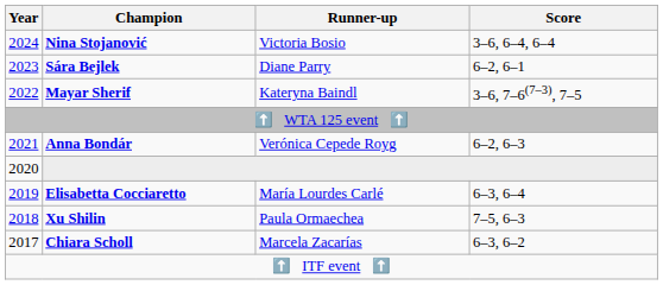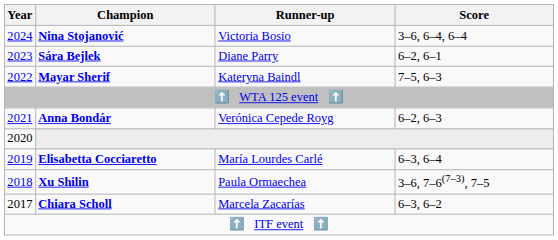 <table class="wikitable" style="font-size:90%">
 <tr>
 <th>Year</th>
 <th width="200">Champion</th>
 <th width="200">Runner-up</th>
 <th width="175">Score</th>
 </tr>
 <tr>
 <td><a href='#'>2024</a></td>
 <td> <strong><a href='#'>Nina Stojanović</a></strong></td>
 <td> <a href='#'>Victoria Bosio</a></td>
 <td>3–6, 6–4, 6–4</td>
 </tr>
 <tr>
 <td><a href='#'>2023</a></td>
 <td> <strong><a href='#'>Sára Bejlek</a></strong></td>
 <td> <a href='#'>Diane Parry</a></td>
 <td>6–2, 6–1</td>
 </tr>
 <tr>
 <td><a href='#'>2022</a></td>
 <td> <strong><a href='#'>Mayar Sherif</a></strong></td>
 <td> <a href='#'>Kateryna Baindl</a></td>
-<td>3–6, 7–6<sup>(7–3)</sup>, 7–5</td>
+<td>7–5, 6–3</td>
 </tr>
 <tr>
 <td colspan="4" align="center" bgcolor=silver>⬆️   <a href='#'>WTA 125 event</a>   ⬆️</td>
 </tr>
 <tr>
 <td><a href='#'>2021</a></td>
 <td> <strong><a href='#'>Anna Bondár</a></strong></td>
 <td> <a href='#'>Verónica Cepede Royg</a></td>
 <td>6–2, 6–3</td>
 </tr>
 <tr>
 <td>2020</td>
 <td colspan=3 bgcolor="#ededed"></td>
 </tr>
 <tr>
 <td><a href='#'>2019</a></td>
 <td> <strong><a href='#'>Elisabetta Cocciaretto</a></strong></td>
 <td> <a href='#'>María Lourdes Carlé</a></td>
 <td>6–3, 6–4</td>
 </tr>
 <tr>
 <td><a href='#'>2018</a></td>
 <td> <strong><a href='#'>Xu Shilin</a></strong></td>
 <td> <a href='#'>Paula Ormaechea</a></td>
-<td>7–5, 6–3</td>
+<td>3–6, 7–6<sup>(7–3)</sup>, 7–5</td>
 </tr>
 <tr>
 <td>2017</td>
 <td> <strong><a href='#'>Chiara Scholl</a></strong></td>
 <td> <a href='#'>Marcela Zacarías</a></td>
 <td>6–3, 6–2</td>
 </tr>
 <tr>
 <td colspan="4" align="center">⬆️   <a href='#'>ITF event</a>   ⬆️</td>
 </tr>
 </table>
